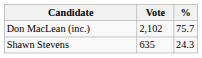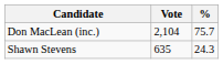 <table class="wikitable">
 <tr>
 <th bgcolor="#DDDDFF" width="200px">Candidate</th>
 <th bgcolor="#DDDDFF" width="50px">Vote</th>
 <th bgcolor="#DDDDFF" width="30px">%</th>
 </tr>
 <tr>
 <td>Don MacLean (inc.)</td>
-<td>2,102</td>
+<td>2,104</td>
 <td>75.7</td>
 </tr>
 <tr>
 <td>Shawn Stevens</td>
 <td>635</td>
 <td>24.3</td>
 </tr>
 </table>
